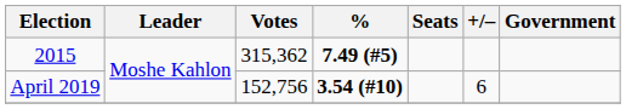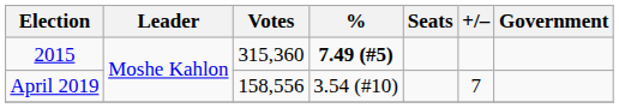 <table class="wikitable" style=text-align:center>
 <tr>
 <th>Election</th>
 <th>Leader</th>
 <th>Votes</th>
 <th>%</th>
 <th>Seats</th>
 <th>+/–</th>
 <th>Government</th>
 </tr>
 <tr>
 <td><a href='#'>2015</a></td>
 <td align=left rowspan=2><a href='#'>Moshe Kahlon</a></td>
-<td>315,362</td>
+<td>315,360</td>
 <td><strong>7.49 (#5)</strong></td>
 <td></td>
 <td></td>
 <td></td>
 </tr>
 <tr>
 <td><a href='#'>April 2019</a></td>
-<td>152,756</td>
-<td><strong>3.54 (#10)</strong></td>
+<td>158,556</td>
+<td>3.54 (#10)</td>
 <td></td>
-<td> 6</td>
+<td> 7</td>
 <td></td>
 </tr>
 <tr>
 </tr>
 </table>
